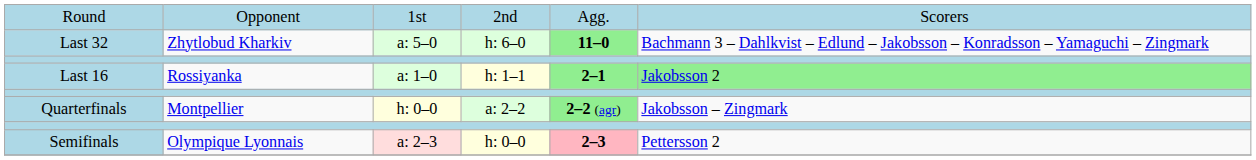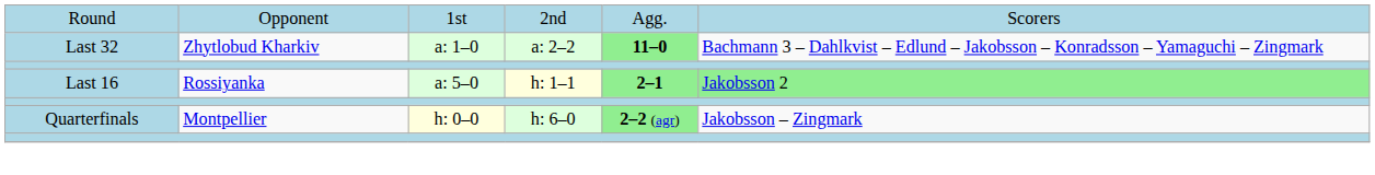 <table class="wikitable" style="text-align:center">
 <tr bgcolor=lightblue>
 <td width=150px>Round</td>
 <td width=200px>Opponent</td>
 <td width=80px>1st</td>
 <td width=80px>2nd</td>
 <td width=80px>Agg.</td>
 <td width=600px>Scorers</td>
 </tr>
 <tr>
 <td bgcolor=lightblue>Last 32</td>
 <td align=left> <a href='#'>Zhytlobud Kharkiv</a></td>
-<td bgcolor="#ddffdd">a: 5–0</td>
-<td bgcolor="#ddffdd">h: 6–0</td>
+<td bgcolor="#ddffdd">a: 1–0</td>
+<td bgcolor="#ddffdd">a: 2–2</td>
 <td bgcolor=lightgreen><strong>11–0</strong></td>
 <td align=left><a href='#'>Bachmann</a> 3 – <a href='#'>Dahlkvist</a> – <a href='#'>Edlund</a> – <a href='#'>Jakobsson</a> – <a href='#'>Konradsson</a> – <a href='#'>Yamaguchi</a> – <a href='#'>Zingmark</a></td>
 </tr>
 <tr bgcolor=lightblue>
 <td colspan=6></td>
 </tr>
 <tr>
 <td bgcolor=lightblue>Last 16</td>
 <td align=left> <a href='#'>Rossiyanka</a></td>
-<td bgcolor="#ddffdd">a: 1–0</td>
+<td bgcolor="#ddffdd">a: 5–0</td>
 <td bgcolor="#ffffdd">h: 1–1</td>
 <td bgcolor=lightgreen><strong>2–1</strong></td>
 <td align=left style="background: lightgreen;"><a href='#'>Jakobsson</a> 2</td>
 </tr>
 <tr bgcolor=lightblue>
 <td colspan=6></td>
 </tr>
 <tr>
 <td bgcolor=lightblue>Quarterfinals</td>
 <td align=left> <a href='#'>Montpellier</a></td>
 <td bgcolor="#ffffdd">h: 0–0</td>
-<td bgcolor="#ddffdd">a: 2–2</td>
+<td bgcolor="#ddffdd">h: 6–0</td>
 <td bgcolor=lightgreen><strong>2–2</strong> <small>(<a href='#'>agr</a>)</small></td>
 <td align=left><a href='#'>Jakobsson</a> – <a href='#'>Zingmark</a></td>
 </tr>
 <tr bgcolor=lightblue>
 <td colspan=6></td>
 </tr>
 <tr>
-<td bgcolor=lightblue>Semifinals</td>
-<td align=left> <a href='#'>Olympique Lyonnais</a></td>
-<td bgcolor="#ffdddd">a: 2–3</td>
-<td bgcolor="#ffffdd">h: 0–0</td>
-<td bgcolor=lightpink><strong>2–3</strong></td>
-<td align=left><a href='#'>Pettersson</a> 2</td>
-</tr>
-<tr>
 </tr>
 </table>
